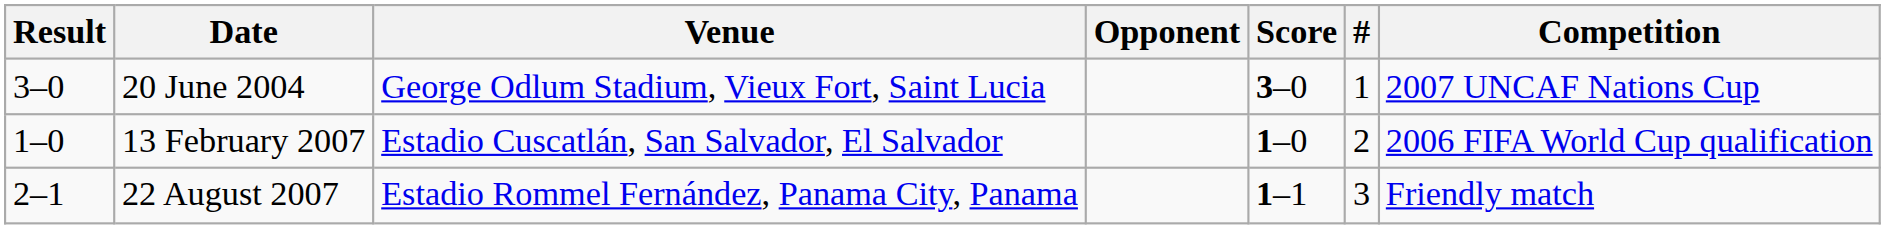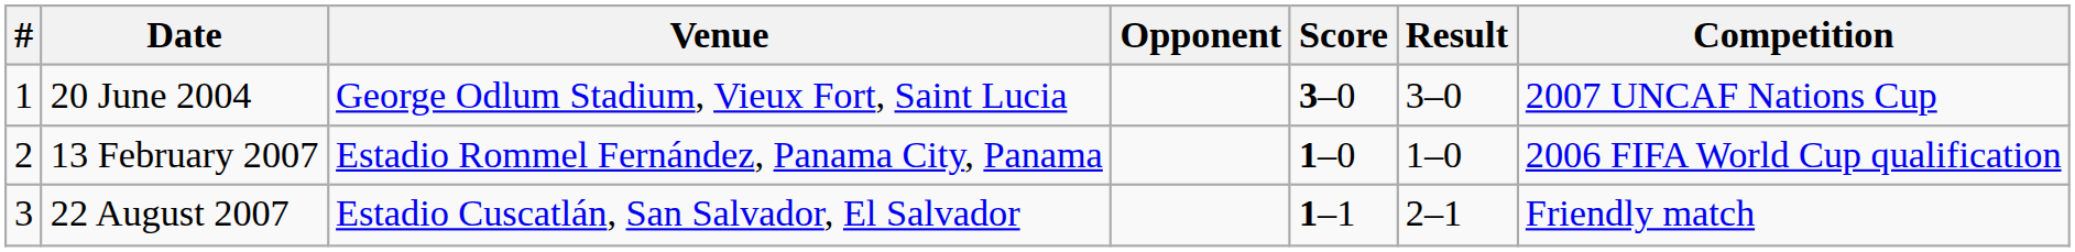 <table class="wikitable">
 <tr>
-<th>Result</th>
+<th>#</th>
 <th>Date</th>
 <th>Venue</th>
 <th>Opponent</th>
 <th>Score</th>
-<th>#</th>
+<th>Result</th>
 <th>Competition</th>
 </tr>
 <tr>
-<td>3–0</td>
+<td>1</td>
 <td>20 June 2004</td>
 <td><a href='#'>George Odlum Stadium</a>, <a href='#'>Vieux Fort</a>, <a href='#'>Saint Lucia</a></td>
 <td></td>
 <td><strong>3</strong>–0</td>
-<td>1</td>
+<td>3–0</td>
 <td><a href='#'>2007 UNCAF Nations Cup</a></td>
 </tr>
 <tr>
-<td>1–0</td>
+<td>2</td>
 <td>13 February 2007</td>
-<td><a href='#'>Estadio Cuscatlán</a>, <a href='#'>San Salvador</a>, <a href='#'>El Salvador</a></td>
+<td><a href='#'>Estadio Rommel Fernández</a>, <a href='#'>Panama City</a>, <a href='#'>Panama</a></td>
 <td></td>
 <td><strong>1</strong>–0</td>
-<td>2</td>
+<td>1–0</td>
 <td><a href='#'>2006 FIFA World Cup qualification</a></td>
 </tr>
 <tr>
-<td>2–1</td>
+<td>3</td>
 <td>22 August 2007</td>
-<td><a href='#'>Estadio Rommel Fernández</a>, <a href='#'>Panama City</a>, <a href='#'>Panama</a></td>
+<td><a href='#'>Estadio Cuscatlán</a>, <a href='#'>San Salvador</a>, <a href='#'>El Salvador</a></td>
 <td></td>
 <td><strong>1</strong>–1</td>
-<td>3</td>
+<td>2–1</td>
 <td><a href='#'>Friendly match</a></td>
 </tr>
 </table>
